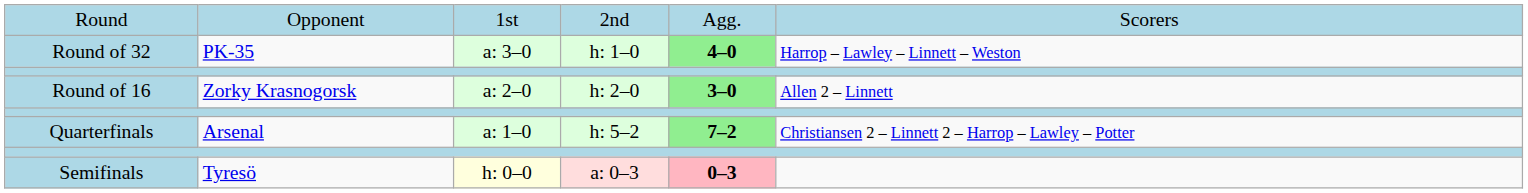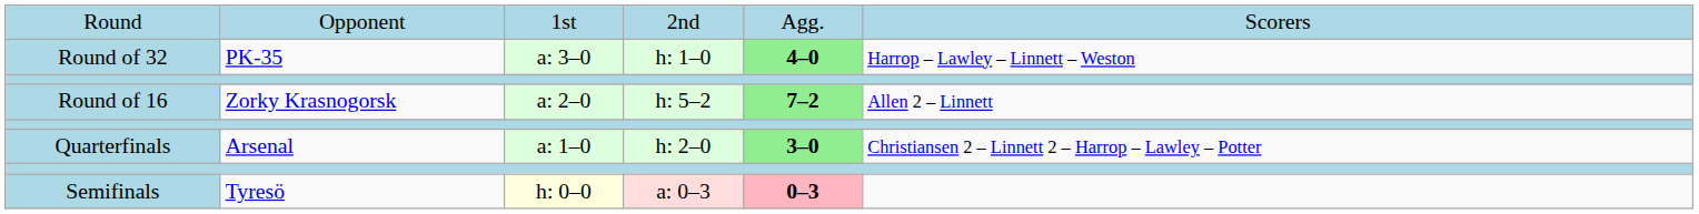 <table class="wikitable" style="text-align:center">
 <tr bgcolor=lightblue>
 <td width=150px>Round</td>
 <td width=200px>Opponent</td>
 <td width=80px>1st</td>
 <td width=80px>2nd</td>
 <td width=80px>Agg.</td>
 <td width=600px>Scorers</td>
 </tr>
 <tr>
 <td bgcolor=lightblue>Round of 32</td>
 <td align=left> <a href='#'>PK-35</a></td>
 <td bgcolor="#ddffdd">a: 3–0</td>
 <td bgcolor="#ddffdd">h: 1–0</td>
 <td bgcolor=lightgreen><strong>4–0</strong></td>
 <td align=left><small><a href='#'>Harrop</a> – <a href='#'>Lawley</a> – <a href='#'>Linnett</a> – <a href='#'>Weston</a></small></td>
 </tr>
 <tr bgcolor=lightblue>
 <td colspan=6></td>
 </tr>
 <tr>
 <td bgcolor=lightblue>Round of 16</td>
 <td align=left> <a href='#'>Zorky Krasnogorsk</a></td>
 <td bgcolor="#ddffdd">a: 2–0</td>
-<td bgcolor="#ddffdd">h: 2–0</td>
-<td bgcolor=lightgreen><strong>3–0</strong></td>
+<td bgcolor="#ddffdd">h: 5–2</td>
+<td bgcolor=lightgreen><strong>7–2</strong></td>
 <td align=left><small><a href='#'>Allen</a> 2 – <a href='#'>Linnett</a></small></td>
 </tr>
 <tr bgcolor=lightblue>
 <td colspan=6></td>
 </tr>
 <tr>
 <td bgcolor=lightblue>Quarterfinals</td>
 <td align=left> <a href='#'>Arsenal</a></td>
 <td bgcolor="#ddffdd">a: 1–0</td>
-<td bgcolor="#ddffdd">h: 5–2</td>
-<td bgcolor=lightgreen><strong>7–2</strong></td>
+<td bgcolor="#ddffdd">h: 2–0</td>
+<td bgcolor=lightgreen><strong>3–0</strong></td>
 <td align=left><small><a href='#'>Christiansen</a> 2 – <a href='#'>Linnett</a> 2 – <a href='#'>Harrop</a> – <a href='#'>Lawley</a> – <a href='#'>Potter</a></small></td>
 </tr>
 <tr bgcolor=lightblue>
 <td colspan=6></td>
 </tr>
 <tr>
 <td bgcolor=lightblue>Semifinals</td>
 <td align=left> <a href='#'>Tyresö</a></td>
 <td bgcolor="#ffffdd">h: 0–0</td>
 <td bgcolor="#ffdddd">a: 0–3</td>
 <td bgcolor=lightpink><strong>0–3</strong></td>
 </tr>
 </table>
